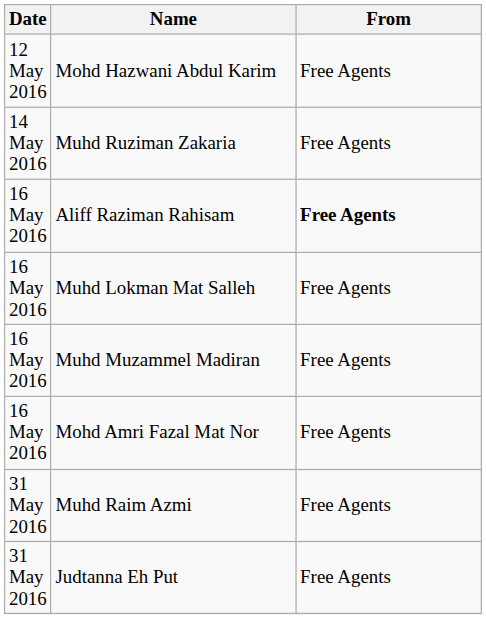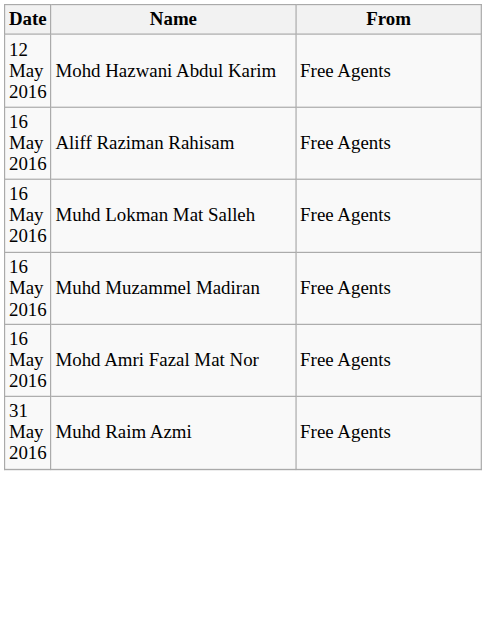 <table class="wikitable sortable">
 <tr>
 <th width= 25>Date</th>
 <th width= 200>Name</th>
 <th width= 150>From</th>
 </tr>
 <tr>
 <td>12 May 2016</td>
 <td> Mohd Hazwani Abdul Karim</td>
 <td>Free Agents</td>
 </tr>
 <tr>
-<td>14 May 2016</td>
-<td> Muhd Ruziman Zakaria</td>
-<td>Free Agents</td>
-</tr>
-<tr>
 <td>16 May 2016</td>
 <td> Aliff Raziman Rahisam</td>
-<td><strong>Free Agents</strong></td>
+<td>Free Agents</td>
 </tr>
 <tr>
 <td>16 May 2016</td>
 <td> Muhd Lokman Mat Salleh</td>
 <td>Free Agents</td>
 </tr>
 <tr>
 <td>16 May 2016</td>
 <td> Muhd Muzammel Madiran</td>
 <td>Free Agents</td>
 </tr>
 <tr>
 <td>16 May 2016</td>
 <td> Mohd Amri Fazal Mat Nor</td>
 <td>Free Agents</td>
 </tr>
 <tr>
 <td>31 May 2016</td>
 <td> Muhd Raim Azmi</td>
 <td>Free Agents</td>
 </tr>
 <tr>
-<td>31 May 2016</td>
-<td> Judtanna Eh Put</td>
-<td>Free Agents</td>
-</tr>
-<tr>
 </tr>
 </table>
